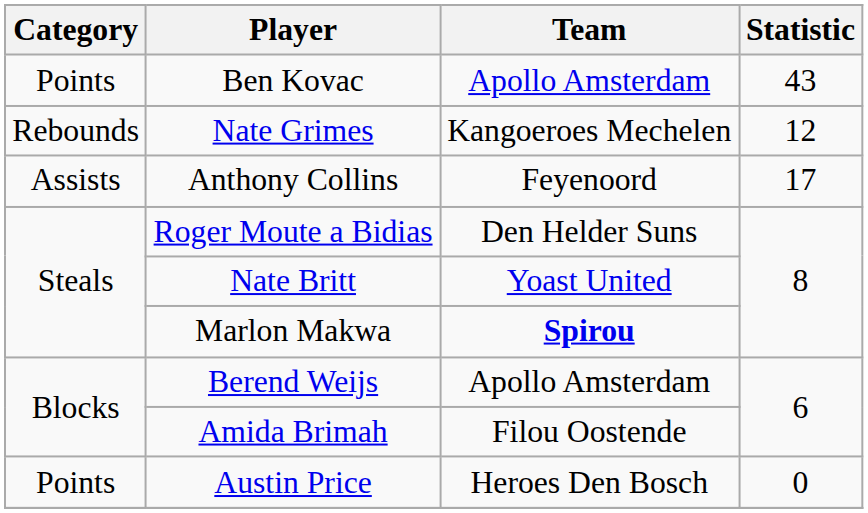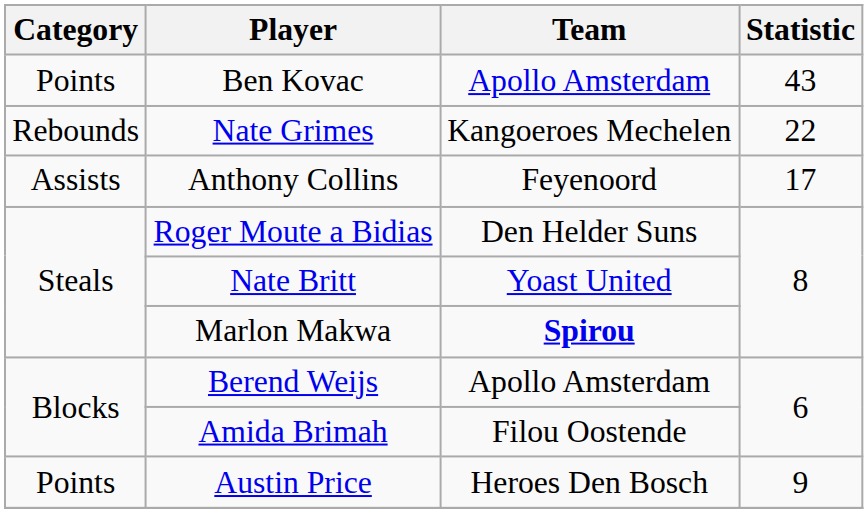 <table class="wikitable" style="text-align:center;">
 <tr>
 <th>Category</th>
 <th>Player</th>
 <th>Team</th>
 <th>Statistic</th>
 </tr>
 <tr>
 <td>Points</td>
 <td>Ben Kovac</td>
 <td><a href='#'>Apollo Amsterdam</a></td>
 <td>43</td>
 </tr>
 <tr>
 <td>Rebounds</td>
 <td><a href='#'>Nate Grimes</a></td>
 <td>Kangoeroes Mechelen</td>
-<td>12</td>
+<td>22</td>
 </tr>
 <tr>
 <td>Assists</td>
 <td>Anthony Collins</td>
 <td>Feyenoord</td>
 <td>17</td>
 </tr>
 <tr>
 <td rowspan=3>Steals</td>
 <td><a href='#'>Roger Moute a Bidias</a></td>
 <td>Den Helder Suns</td>
 <td rowspan=3>8</td>
 </tr>
 <tr>
 <td><a href='#'>Nate Britt</a></td>
 <td><a href='#'>Yoast United</a></td>
 </tr>
 <tr>
 <td>Marlon Makwa</td>
 <td><strong><a href='#'>Spirou</a></strong></td>
 </tr>
 <tr>
 <td rowspan=2>Blocks</td>
 <td><a href='#'>Berend Weijs</a></td>
 <td>Apollo Amsterdam</td>
 <td rowspan=2>6</td>
 </tr>
 <tr>
 <td><a href='#'>Amida Brimah</a></td>
 <td>Filou Oostende</td>
 </tr>
 <tr>
 <td>Points</td>
 <td><a href='#'>Austin Price</a></td>
 <td>Heroes Den Bosch</td>
-<td>0</td>
+<td>9</td>
 </tr>
 <tr>
 </tr>
 </table>
